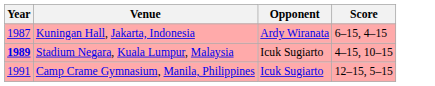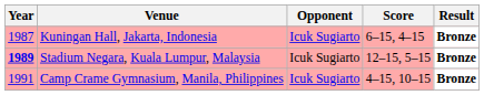 <table class="sortable wikitable" style="font-size: 90%;">
 <tr>
 <th>Year</th>
 <th>Venue</th>
 <th>Opponent</th>
 <th>Score</th>
+<th>Result</th>
 </tr>
 <tr style="background:#FFAAAA">
 <td align="center"><a href='#'>1987</a></td>
 <td align="left"><a href='#'>Kuningan Hall</a>, <a href='#'>Jakarta, Indonesia</a></td>
-<td align="left"> <a href='#'>Ardy Wiranata</a></td>
+<td align="left"> <a href='#'>Icuk Sugiarto</a></td>
 <td align="left">6–15, 4–15</td>
+<td style="text-align:left; background:white"> <strong>Bronze</strong></td>
 </tr>
 <tr style="background:#FFAAAA">
 <td align="center"><strong><a href='#'>1989</a></strong></td>
 <td align="left"><a href='#'>Stadium Negara</a>, <a href='#'>Kuala Lumpur</a>, <a href='#'>Malaysia</a></td>
 <td align="left"> Icuk Sugiarto</td>
-<td align="left">4–15, 10–15</td>
+<td align="left">12–15, 5–15</td>
+<td style="text-align:left; background:white"> <strong>Bronze</strong></td>
 </tr>
 <tr style="background:#FFAAAA">
 <td align="center"><a href='#'>1991</a></td>
 <td align="left"><a href='#'>Camp Crame Gymnasium</a>, <a href='#'>Manila, Philippines</a></td>
 <td align="left"> <a href='#'>Icuk Sugiarto</a></td>
-<td align="left">12–15, 5–15</td>
+<td align="left">4–15, 10–15</td>
+<td style="text-align:left; background:white"> <strong>Bronze</strong></td>
 </tr>
 </table>
